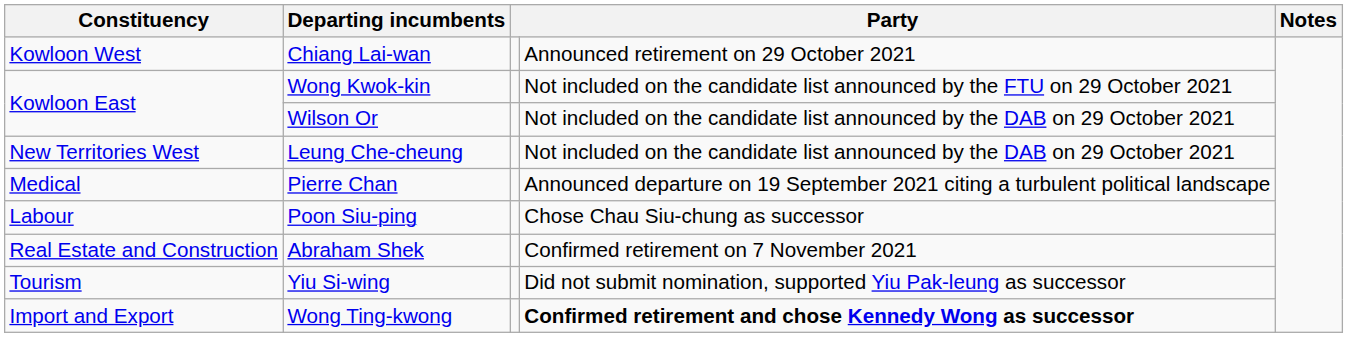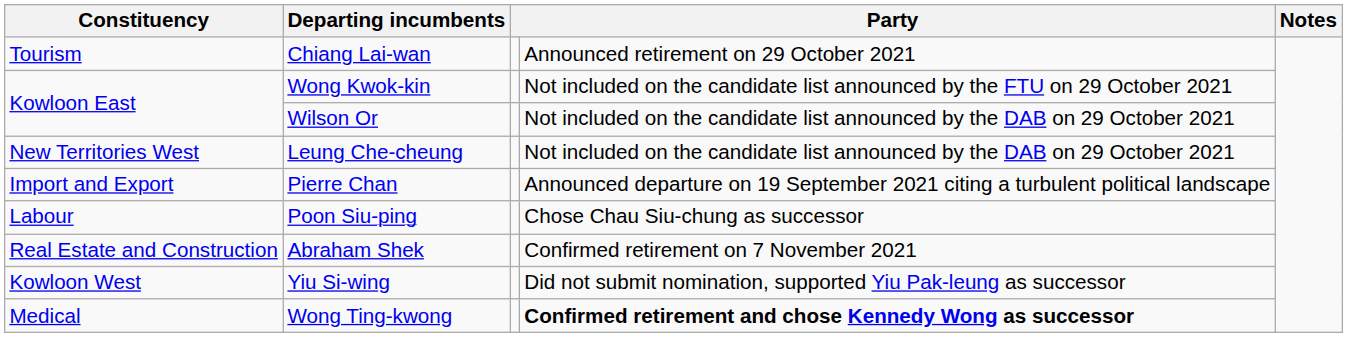 <table class="wikitable">
 <tr>
 <th>Constituency</th>
 <th>Departing incumbents</th>
 <th colspan="2">Party</th>
 <th>Notes</th>
 </tr>
 <tr>
-<td rowspan="1"><a href='#'>Kowloon West</a></td>
+<td><a href='#'>Tourism</a></td>
 <td><a href='#'>Chiang Lai-wan</a></td>
 <td></td>
 <td>Announced retirement on 29 October 2021</td>
 </tr>
 <tr>
 <td rowspan="2"><a href='#'>Kowloon East</a></td>
 <td><a href='#'>Wong Kwok-kin</a></td>
 <td></td>
 <td>Not included on the candidate list announced by the <a href='#'>FTU</a> on 29 October 2021</td>
 </tr>
 <tr>
 <td><a href='#'>Wilson Or</a></td>
 <td></td>
 <td>Not included on the candidate list announced by the <a href='#'>DAB</a> on 29 October 2021</td>
 </tr>
 <tr>
 <td rowspan="1"><a href='#'>New Territories West</a></td>
 <td><a href='#'>Leung Che-cheung</a></td>
 <td></td>
 <td>Not included on the candidate list announced by the <a href='#'>DAB</a> on 29 October 2021</td>
 </tr>
 <tr>
-<td rowspan="1"><a href='#'>Medical</a></td>
+<td rowspan="1"><a href='#'>Import and Export</a></td>
 <td><a href='#'>Pierre Chan</a></td>
 <td></td>
 <td>Announced departure on 19 September 2021 citing a turbulent political landscape</td>
 </tr>
 <tr>
 <td><a href='#'>Labour</a></td>
 <td><a href='#'>Poon Siu-ping</a></td>
 <td></td>
 <td>Chose Chau Siu-chung as successor</td>
 </tr>
 <tr>
 <td><a href='#'>Real Estate and Construction</a></td>
 <td><a href='#'>Abraham Shek</a></td>
 <td></td>
 <td>Confirmed retirement on 7 November 2021</td>
 </tr>
 <tr>
-<td><a href='#'>Tourism</a></td>
+<td rowspan="1"><a href='#'>Kowloon West</a></td>
 <td><a href='#'>Yiu Si-wing</a></td>
 <td></td>
 <td>Did not submit nomination, supported <a href='#'>Yiu Pak-leung</a> as successor</td>
 </tr>
 <tr>
-<td rowspan="1"><a href='#'>Import and Export</a></td>
+<td rowspan="1"><a href='#'>Medical</a></td>
 <td><a href='#'>Wong Ting-kwong</a></td>
 <td></td>
 <td><strong>Confirmed retirement and chose <a href='#'>Kennedy Wong</a> as successor</strong></td>
 </tr>
 </table>
